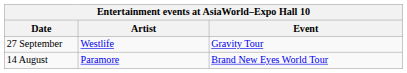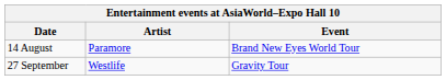 <table class="wikitable">
 <tr>
 <th colspan="3">Entertainment events at AsiaWorld–Expo Hall 10</th>
 </tr>
 <tr>
 <th width=110>Date</th>
 <th width=200>Artist</th>
 <th width=300>Event</th>
 </tr>
 <tr>
+<td>14 August</td>
+<td><a href='#'>Paramore</a></td>
+<td><a href='#'>Brand New Eyes World Tour</a></td>
+</tr>
+<tr>
 <td>27 September</td>
 <td><a href='#'>Westlife</a></td>
 <td><a href='#'>Gravity Tour</a></td>
 </tr>
-<tr>
-<td>14 August</td>
-<td><a href='#'>Paramore</a></td>
-<td><a href='#'>Brand New Eyes World Tour</a></td>
-</tr>
 </table>
